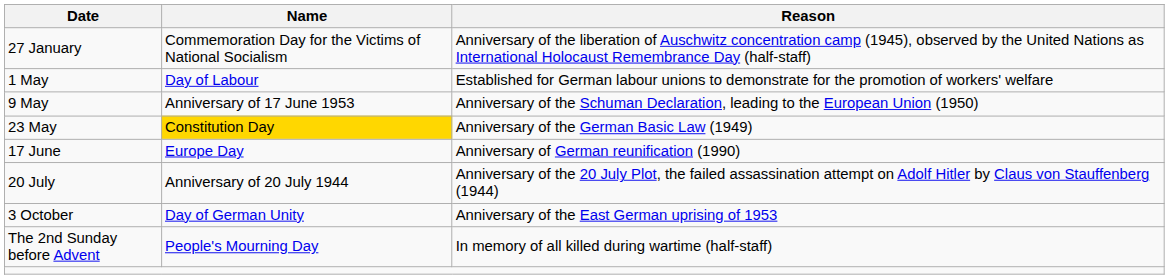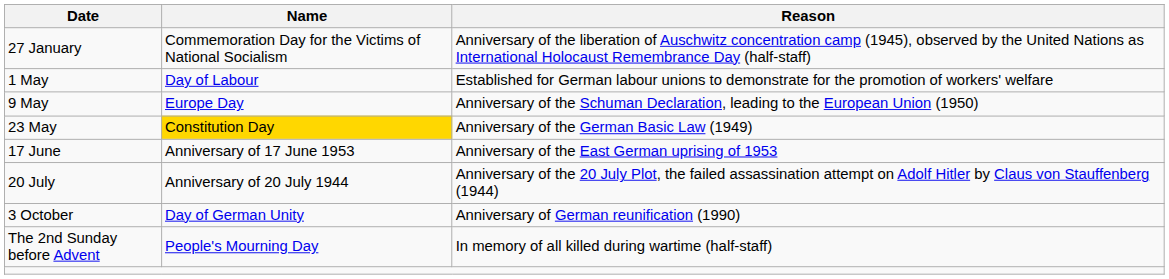 <table class=wikitable style="font-size:100%">
 <tr>
 <th>Date</th>
 <th>Name</th>
 <th>Reason</th>
 </tr>
 <tr>
 <td>27 January</td>
 <td>Commemoration Day for the Victims of National Socialism<br></td>
 <td>Anniversary of the liberation of <a href='#'>Auschwitz concentration camp</a> (1945), observed by the United Nations as <a href='#'>International Holocaust Remembrance Day</a> (half-staff)</td>
 </tr>
 <tr>
 <td>1 May</td>
 <td><a href='#'>Day of Labour</a><br></td>
 <td>Established for German labour unions to demonstrate for the promotion of workers' welfare</td>
 </tr>
 <tr>
 <td>9 May</td>
-<td>Anniversary of 17 June 1953<br></td>
+<td><a href='#'>Europe Day</a><br></td>
 <td>Anniversary of the <a href='#'>Schuman Declaration</a>, leading to the <a href='#'>European Union</a> (1950)</td>
 </tr>
 <tr>
 <td>23 May</td>
 <td style="background: gold;">Constitution Day<br></td>
 <td>Anniversary of the <a href='#'>German Basic Law</a> (1949)</td>
 </tr>
 <tr>
 <td>17 June</td>
-<td><a href='#'>Europe Day</a><br></td>
-<td>Anniversary of <a href='#'>German reunification</a> (1990)</td>
+<td>Anniversary of 17 June 1953<br></td>
+<td>Anniversary of the <a href='#'>East German uprising of 1953</a></td>
 </tr>
 <tr>
 <td>20 July</td>
 <td>Anniversary of 20 July 1944<br></td>
 <td>Anniversary of the <a href='#'>20 July Plot</a>, the failed assassination attempt on <a href='#'>Adolf Hitler</a> by <a href='#'>Claus von Stauffenberg</a> (1944)</td>
 </tr>
 <tr>
 <td>3 October</td>
 <td><a href='#'>Day of German Unity</a><br></td>
-<td>Anniversary of the <a href='#'>East German uprising of 1953</a></td>
+<td>Anniversary of <a href='#'>German reunification</a> (1990)</td>
 </tr>
 <tr>
 <td>The 2nd Sunday before <a href='#'>Advent</a></td>
 <td><a href='#'>People's Mourning Day</a><br></td>
 <td>In memory of all killed during wartime (half-staff)</td>
 </tr>
 <tr>
 <td colspan="3"></td>
 </tr>
 </table>
